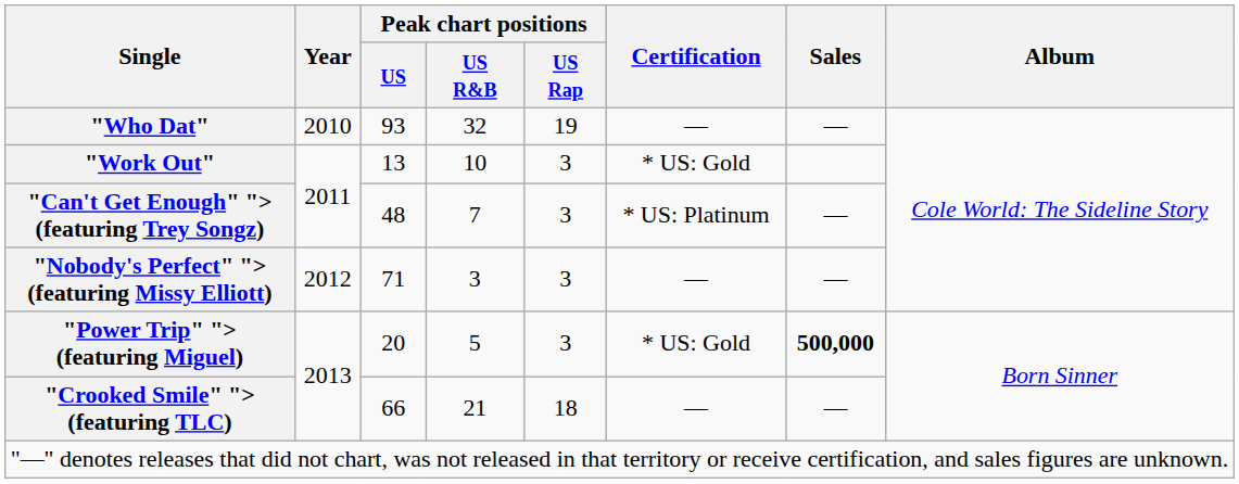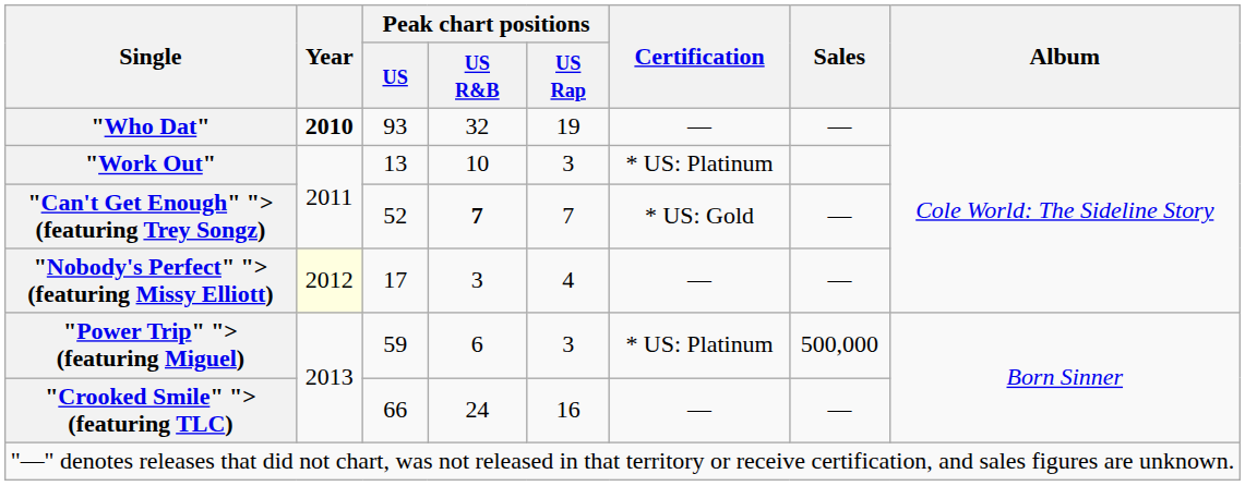 <table class="wikitable plainrowheaders" style="text-align:center;" border="1">
 <tr>
 <th rowspan="2">Single</th>
 <th rowspan="2">Year</th>
 <th colspan="3">Peak chart positions</th>
 <th rowspan="2"><a href='#'>Certification</a></th>
 <th rowspan="2">Sales</th>
 <th rowspan="2">Album</th>
 </tr>
 <tr>
 <th scope="col" "width:3em;font-size:80%;"><small><a href='#'>US</a></small><br></th>
 <th scope="col" "width:3em;font-size:80%;"><small><a href='#'>US<br>R&B</a></small><br></th>
 <th scope="col" "width:3em;font-size:80%;"><small><a href='#'>US<br>Rap</a></small></th>
 </tr>
 <tr>
 <th scope="row">"<a href='#'>Who Dat</a>"</th>
-<td rowspan="1">2010</td>
+<td rowspan="1"><strong>2010</strong></td>
 <td>93</td>
 <td>32</td>
 <td>19</td>
 <td>—</td>
 <td>—</td>
 <td rowspan="4"><em><a href='#'>Cole World: The Sideline Story</a></em></td>
 </tr>
 <tr>
 <th scope="row">"<a href='#'>Work Out</a>"</th>
 <td rowspan="2">2011</td>
 <td>13</td>
 <td>10</td>
 <td>3</td>
-<td>* US: Gold</td>
+<td>* US: Platinum</td>
 <td></td>
 </tr>
 <tr>
 <th scope="row">"<a href='#'>Can't Get Enough</a>" <span>"><br>(featuring <a href='#'>Trey Songz</a>)</span></th>
-<td>48</td>
+<td>52</td>
+<td><strong>7</strong></td>
 <td>7</td>
-<td>3</td>
-<td>* US: Platinum</td>
+<td>* US: Gold</td>
 <td>—</td>
 </tr>
 <tr>
 <th scope="row">"<a href='#'>Nobody's Perfect</a>" <span>"><br>(featuring <a href='#'>Missy Elliott</a>)</span></th>
-<td>2012</td>
-<td>71</td>
+<td style="background: lightyellow;">2012</td>
+<td>17</td>
 <td>3</td>
-<td>3</td>
+<td>4</td>
 <td>—</td>
 <td>—</td>
 </tr>
 <tr>
 <th scope="row">"<a href='#'>Power Trip</a>" <span>"><br>(featuring <a href='#'>Miguel</a>)</span></th>
 <td rowspan="2">2013</td>
-<td>20</td>
-<td>5</td>
+<td>59</td>
+<td>6</td>
 <td>3</td>
-<td>* US: Gold</td>
-<td><strong>500,000</strong></td>
+<td>* US: Platinum</td>
+<td>500,000</td>
 <td rowspan="2"><em><a href='#'>Born Sinner</a></em></td>
 </tr>
 <tr>
 <th scope="row">"<a href='#'>Crooked Smile</a>" <span>"><br>(featuring <a href='#'>TLC</a>)</span></th>
 <td>66</td>
-<td>21</td>
-<td>18</td>
+<td>24</td>
+<td>16</td>
 <td>—</td>
 <td>—</td>
 </tr>
 <tr>
 <td colspan="15" "font-size:9pt">"—" denotes releases that did not chart, was not released in that territory or receive certification, and sales figures are unknown.</td>
 </tr>
 </table>
